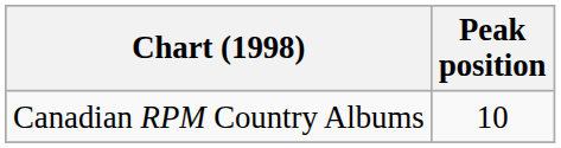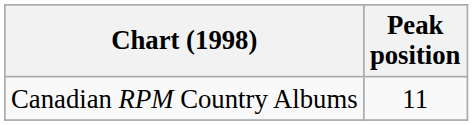 <table class="wikitable">
 <tr>
 <th>Chart (1998)</th>
 <th>Peak<br>position</th>
 </tr>
 <tr>
 <td>Canadian <em>RPM</em> Country Albums</td>
-<td align="center">10</td>
+<td align="center">11</td>
 </tr>
 </table>
